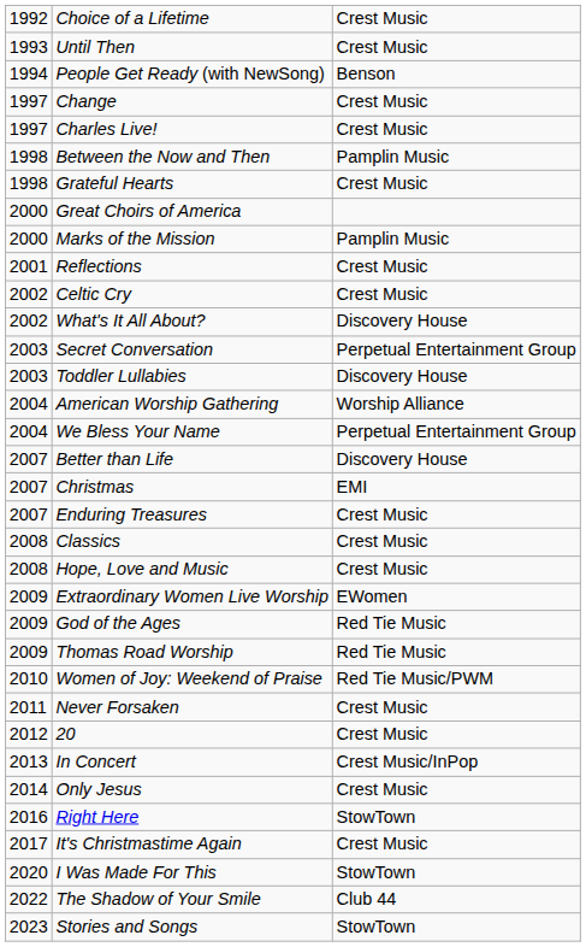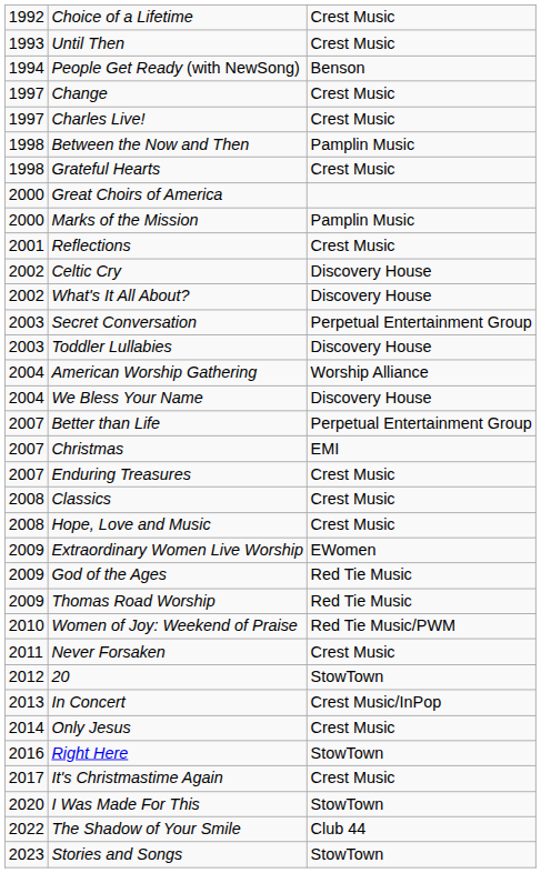 <table class="wikitable">
 <tr>
 <td>1992</td>
 <td><em>Choice of a Lifetime</em></td>
 <td>Crest Music</td>
 </tr>
 <tr>
 <td>1993</td>
 <td><em>Until Then</em></td>
 <td>Crest Music</td>
 </tr>
 <tr>
 <td>1994</td>
 <td><em>People Get Ready</em> (with NewSong)</td>
 <td>Benson</td>
 </tr>
 <tr>
 <td>1997</td>
 <td><em>Change</em></td>
 <td>Crest Music</td>
 </tr>
 <tr>
 <td>1997</td>
 <td><em>Charles Live!</em></td>
 <td>Crest Music</td>
 </tr>
 <tr>
 <td>1998</td>
 <td><em>Between the Now and Then</em></td>
 <td>Pamplin Music</td>
 </tr>
 <tr>
 <td>1998</td>
 <td><em>Grateful Hearts</em></td>
 <td>Crest Music</td>
 </tr>
 <tr>
 <td>2000</td>
 <td><em>Great Choirs of America</em></td>
 <td></td>
 </tr>
 <tr>
 <td>2000</td>
 <td><em>Marks of the Mission</em></td>
 <td>Pamplin Music</td>
 </tr>
 <tr>
 <td>2001</td>
 <td><em>Reflections</em></td>
 <td>Crest Music</td>
 </tr>
 <tr>
 <td>2002</td>
 <td><em>Celtic Cry</em></td>
-<td>Crest Music</td>
+<td>Discovery House</td>
 </tr>
 <tr>
 <td>2002</td>
 <td><em>What's It All About?</em></td>
 <td>Discovery House</td>
 </tr>
 <tr>
 <td>2003</td>
 <td><em>Secret Conversation</em></td>
 <td>Perpetual Entertainment Group</td>
 </tr>
 <tr>
 <td>2003</td>
 <td><em>Toddler Lullabies</em></td>
 <td>Discovery House</td>
 </tr>
 <tr>
 <td>2004</td>
 <td><em>American Worship Gathering</em></td>
 <td>Worship Alliance</td>
 </tr>
 <tr>
 <td>2004</td>
 <td><em>We Bless Your Name</em></td>
-<td>Perpetual Entertainment Group</td>
+<td>Discovery House</td>
 </tr>
 <tr>
 <td>2007</td>
 <td><em>Better than Life</em></td>
-<td>Discovery House</td>
+<td>Perpetual Entertainment Group</td>
 </tr>
 <tr>
 <td>2007</td>
 <td><em>Christmas</em></td>
 <td>EMI</td>
 </tr>
 <tr>
 <td>2007</td>
 <td><em>Enduring Treasures</em></td>
 <td>Crest Music</td>
 </tr>
 <tr>
 <td>2008</td>
 <td><em>Classics</em></td>
 <td>Crest Music</td>
 </tr>
 <tr>
 <td>2008</td>
 <td><em>Hope, Love and Music</em></td>
 <td>Crest Music</td>
 </tr>
 <tr>
 <td>2009</td>
 <td><em>Extraordinary Women Live Worship</em></td>
 <td>EWomen</td>
 </tr>
 <tr>
 <td>2009</td>
 <td><em>God of the Ages</em></td>
 <td>Red Tie Music</td>
 </tr>
 <tr>
 <td>2009</td>
 <td><em>Thomas Road Worship</em></td>
 <td>Red Tie Music</td>
 </tr>
 <tr>
 <td>2010</td>
 <td><em>Women of Joy: Weekend of Praise</em></td>
 <td>Red Tie Music/PWM</td>
 </tr>
 <tr>
 <td>2011</td>
 <td><em>Never Forsaken</em></td>
 <td>Crest Music</td>
 </tr>
 <tr>
 <td>2012</td>
 <td><em>20</em></td>
-<td>Crest Music</td>
+<td>StowTown</td>
 </tr>
 <tr>
 <td>2013</td>
 <td><em>In Concert</em></td>
 <td>Crest Music/InPop</td>
 </tr>
 <tr>
 <td>2014</td>
 <td><em>Only Jesus</em></td>
 <td>Crest Music</td>
 </tr>
 <tr>
 <td>2016</td>
 <td><em><a href='#'>Right Here</a></em></td>
 <td>StowTown</td>
 </tr>
 <tr>
 <td>2017</td>
 <td><em>It's Christmastime Again</em></td>
 <td>Crest Music</td>
 </tr>
 <tr>
 <td>2020</td>
 <td><em>I Was Made For This</em></td>
 <td>StowTown</td>
 </tr>
 <tr>
 <td>2022</td>
 <td><em>The Shadow of Your Smile</em></td>
 <td>Club 44</td>
 </tr>
 <tr>
 <td>2023</td>
 <td><em>Stories and Songs</em></td>
 <td>StowTown</td>
 </tr>
 </table>
